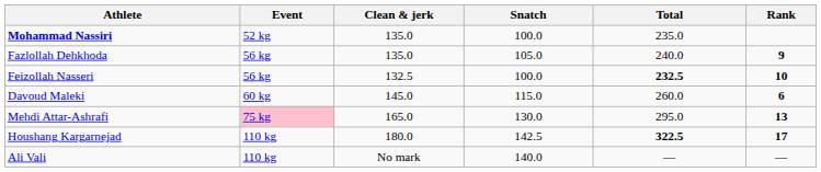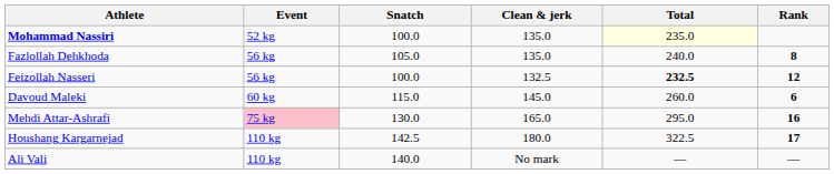 <table class="wikitable" width="60%" style="text-align:center; font-size:90%">
 <tr>
 <th width="20%">Athlete</th>
 <th width="8%">Event</th>
+<th width="11%">Snatch</th>
 <th width="11%">Clean & jerk</th>
-<th width="11%">Snatch</th>
 <th width="13%">Total</th>
 <th width="6%">Rank</th>
 </tr>
 <tr>
 <td align="left"><strong><a href='#'>Mohammad Nassiri</a></strong></td>
 <td align="left"><a href='#'>52 kg</a></td>
+<td>100.0</td>
 <td>135.0</td>
-<td>100.0</td>
-<td>235.0</td>
+<td style="background: lightyellow;">235.0</td>
 <td></td>
 </tr>
 <tr>
 <td align="left"><a href='#'>Fazlollah Dehkhoda</a></td>
 <td align="left"><a href='#'>56 kg</a></td>
+<td>105.0</td>
 <td>135.0</td>
-<td>105.0</td>
 <td>240.0</td>
-<td><strong>9</strong></td>
+<td><strong>8</strong></td>
 </tr>
 <tr>
 <td align="left"><a href='#'>Feizollah Nasseri</a></td>
 <td align="left"><a href='#'>56 kg</a></td>
+<td>100.0</td>
 <td>132.5</td>
-<td>100.0</td>
 <td><strong>232.5</strong></td>
-<td><strong>10</strong></td>
+<td><strong>12</strong></td>
 </tr>
 <tr>
 <td align="left"><a href='#'>Davoud Maleki</a></td>
 <td align="left"><a href='#'>60 kg</a></td>
+<td>115.0</td>
 <td>145.0</td>
-<td>115.0</td>
 <td>260.0</td>
 <td><strong>6</strong></td>
 </tr>
 <tr>
 <td align="left"><a href='#'>Mehdi Attar-Ashrafi</a></td>
 <td align="left" style="background: pink;"><a href='#'>75 kg</a></td>
+<td>130.0</td>
 <td>165.0</td>
-<td>130.0</td>
 <td>295.0</td>
-<td><strong>13</strong></td>
+<td><strong>16</strong></td>
 </tr>
 <tr>
 <td align="left"><a href='#'>Houshang Kargarnejad</a></td>
 <td align="left"><a href='#'>110 kg</a></td>
+<td>142.5</td>
 <td>180.0</td>
-<td>142.5</td>
-<td><strong>322.5</strong></td>
+<td>322.5</td>
 <td><strong>17</strong></td>
 </tr>
 <tr>
 <td align="left"><a href='#'>Ali Vali</a></td>
 <td align="left"><a href='#'>110 kg</a></td>
+<td>140.0</td>
 <td>No mark</td>
-<td>140.0</td>
 <td>—</td>
 <td><strong>—</strong></td>
 </tr>
 </table>
